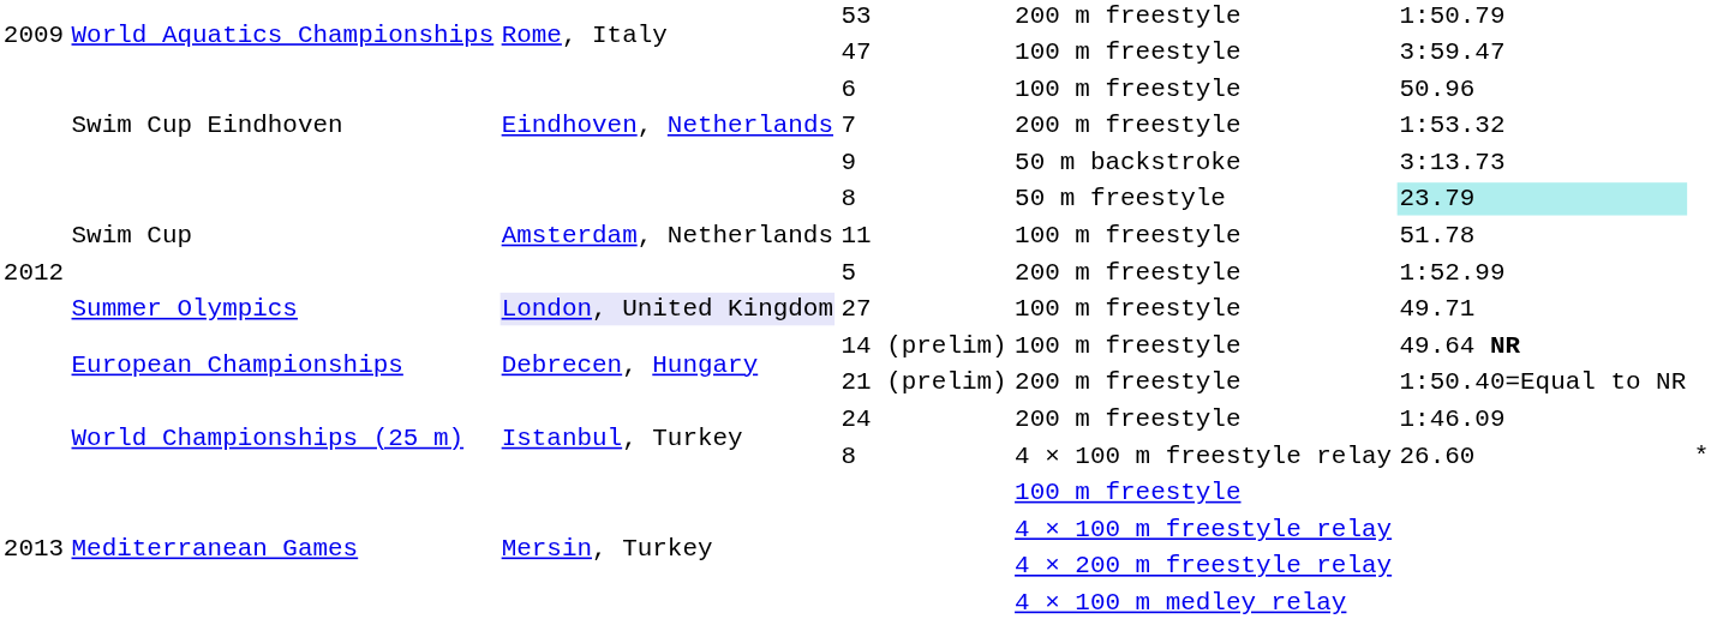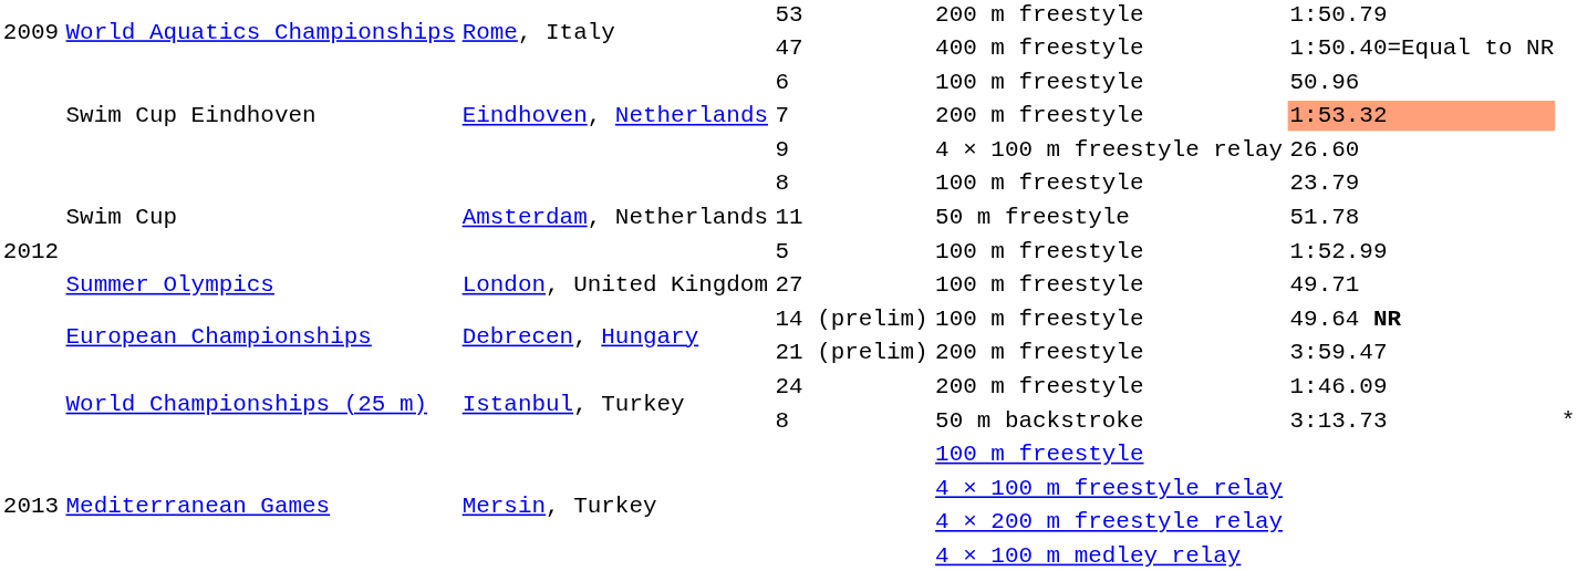 <table>
 <tr>
 <td rowspan=2>2009</td>
 <td rowspan=2><a href='#'>World Aquatics Championships</a></td>
 <td rowspan=2><a href='#'>Rome</a>, Italy</td>
 <td>53</td>
 <td>200 m freestyle</td>
 <td>1:50.79</td>
 </tr>
 <tr>
 <td>47</td>
-<td>100 m freestyle</td>
-<td>3:59.47</td>
+<td>400 m freestyle</td>
+<td>1:50.40=Equal to NR</td>
 </tr>
 <tr>
 <td rowspan=11>2012</td>
 <td rowspan=3>Swim Cup Eindhoven</td>
 <td rowspan=3><a href='#'>Eindhoven</a>, <a href='#'>Netherlands</a></td>
 <td>6</td>
 <td>100 m freestyle</td>
 <td>50.96</td>
 </tr>
 <tr>
 <td>7</td>
 <td>200 m freestyle</td>
-<td>1:53.32</td>
+<td style="background: lightsalmon;">1:53.32</td>
 </tr>
 <tr>
 <td>9</td>
-<td>50 m backstroke</td>
-<td>3:13.73</td>
+<td>4 × 100 m freestyle relay</td>
+<td>26.60</td>
 </tr>
 <tr>
 <td rowspan=3>Swim Cup</td>
 <td rowspan=3><a href='#'>Amsterdam</a>, Netherlands</td>
 <td>8</td>
-<td>50 m freestyle</td>
-<td style="background: paleturquoise;">23.79</td>
+<td>100 m freestyle</td>
+<td>23.79</td>
 </tr>
 <tr>
 <td>11</td>
-<td>100 m freestyle</td>
+<td>50 m freestyle</td>
 <td>51.78</td>
 </tr>
 <tr>
 <td>5</td>
-<td>200 m freestyle</td>
+<td>100 m freestyle</td>
 <td>1:52.99</td>
 </tr>
 <tr>
 <td><a href='#'>Summer Olympics</a></td>
-<td style="background: lavender;"><a href='#'>London</a>, United Kingdom</td>
+<td><a href='#'>London</a>, United Kingdom</td>
 <td>27</td>
 <td>100 m freestyle</td>
 <td>49.71</td>
 </tr>
 <tr>
 <td rowspan=2><a href='#'>European Championships</a></td>
 <td rowspan=2><a href='#'>Debrecen</a>, <a href='#'>Hungary</a></td>
 <td>14 (prelim)</td>
 <td>100 m freestyle</td>
 <td>49.64 <strong>NR</strong></td>
 </tr>
 <tr>
 <td>21 (prelim)</td>
 <td>200 m freestyle</td>
-<td>1:50.40=Equal to NR</td>
+<td>3:59.47</td>
 </tr>
 <tr>
 <td rowspan=2><a href='#'>World Championships (25 m)</a></td>
 <td rowspan=2><a href='#'>Istanbul</a>, Turkey</td>
 <td>24</td>
 <td>200 m freestyle</td>
 <td>1:46.09</td>
 </tr>
 <tr>
 <td>8</td>
-<td>4 × 100 m freestyle relay</td>
-<td>26.60</td>
+<td>50 m backstroke</td>
+<td>3:13.73</td>
 <td>*</td>
 </tr>
 <tr>
 <td rowspan=4>2013</td>
 <td rowspan=4><a href='#'>Mediterranean Games</a></td>
 <td rowspan=4><a href='#'>Mersin</a>, Turkey</td>
 <td></td>
 <td><a href='#'>100 m freestyle</a></td>
 <td></td>
 </tr>
 <tr>
 <td></td>
 <td><a href='#'>4 × 100 m freestyle relay</a></td>
 <td></td>
 </tr>
 <tr>
 <td></td>
 <td><a href='#'>4 × 200 m freestyle relay</a></td>
 <td></td>
 </tr>
 <tr>
 <td></td>
 <td><a href='#'>4 × 100 m medley relay</a></td>
 <td></td>
 </tr>
 </table>
